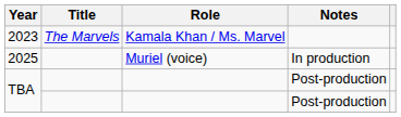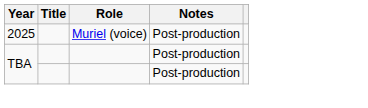 <table class="wikitable plainrowheaders">
 <tr>
 <th>Year</th>
 <th>Title</th>
 <th>Role</th>
 <th>Notes</th>
 <th scope="col" class="unsortable"></th>
 </tr>
 <tr>
-<td>2023</td>
-<td><em><a href='#'>The Marvels</a></em></td>
-<td><a href='#'>Kamala Khan / Ms. Marvel</a></td>
-<td></td>
-<td align="center"></td>
-</tr>
-<tr>
 <td>2025</td>
 <td></td>
 <td><a href='#'>Muriel</a> (voice)</td>
-<td>In production</td>
+<td>Post-production</td>
 <td align="center"></td>
 </tr>
 <tr>
 <td rowspan="2">TBA</td>
 <td></td>
 <td></td>
 <td>Post-production</td>
 <td align="center"></td>
 </tr>
 <tr>
 <td></td>
 <td></td>
 <td>Post-production</td>
 <td align="center"></td>
 </tr>
 </table>
